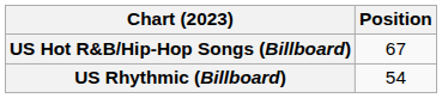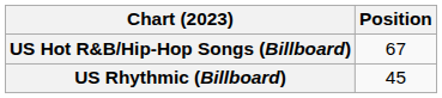 <table class="wikitable sortable plainrowheaders" style="text-align:center">
 <tr>
 <th scope="col">Chart (2023)</th>
 <th scope="col">Position</th>
 </tr>
 <tr>
 <th scope="row">US Hot R&B/Hip-Hop Songs (<em>Billboard</em>)</th>
 <td>67</td>
 </tr>
 <tr>
 <th scope="row">US Rhythmic (<em>Billboard</em>)</th>
-<td>54</td>
+<td>45</td>
 </tr>
 </table>
